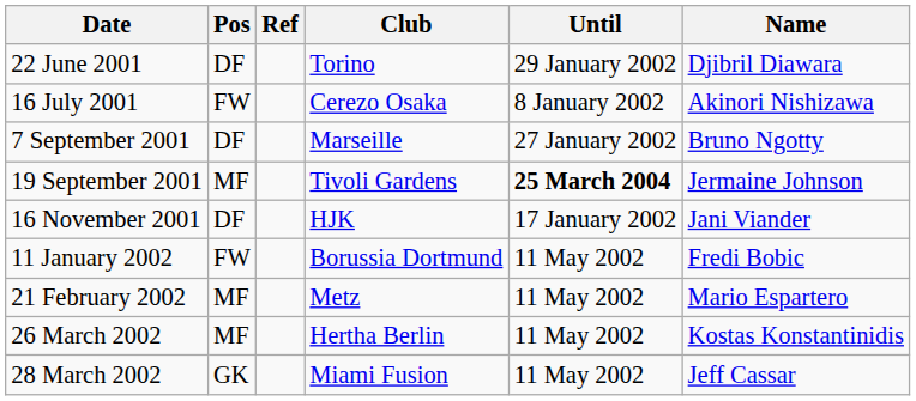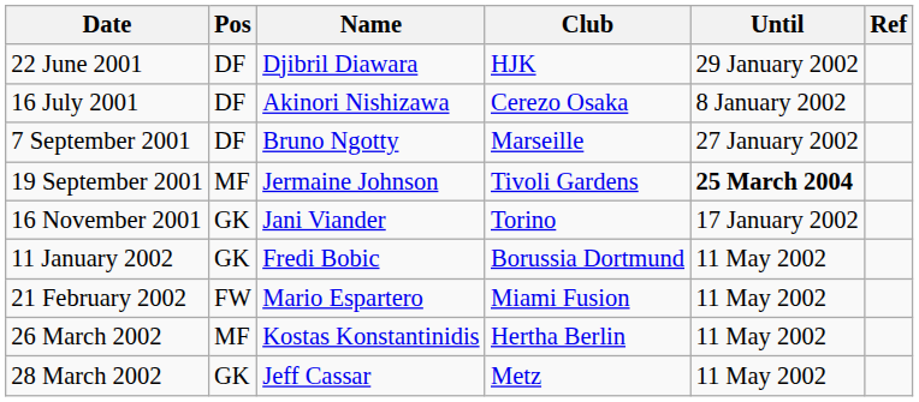 <table class="wikitable" style="text-align: left">
 <tr>
 <th>Date</th>
 <th>Pos</th>
-<th>Ref</th>
+<th>Name</th>
 <th>Club</th>
 <th>Until</th>
-<th>Name</th>
+<th>Ref</th>
 </tr>
 <tr>
 <td>22 June 2001</td>
 <td>DF</td>
+<td> <a href='#'>Djibril Diawara</a></td>
+<td> <a href='#'>HJK</a></td>
+<td>29 January 2002</td>
 <td></td>
-<td> <a href='#'>Torino</a></td>
-<td>29 January 2002</td>
-<td> <a href='#'>Djibril Diawara</a></td>
 </tr>
 <tr>
 <td>16 July 2001</td>
-<td>FW</td>
-<td></td>
+<td>DF</td>
+<td> <a href='#'>Akinori Nishizawa</a></td>
 <td> <a href='#'>Cerezo Osaka</a></td>
 <td>8 January 2002</td>
-<td> <a href='#'>Akinori Nishizawa</a></td>
+<td></td>
 </tr>
 <tr>
 <td>7 September 2001</td>
 <td>DF</td>
-<td></td>
+<td> <a href='#'>Bruno Ngotty</a></td>
 <td> <a href='#'>Marseille</a></td>
 <td>27 January 2002</td>
-<td> <a href='#'>Bruno Ngotty</a></td>
+<td></td>
 </tr>
 <tr>
 <td>19 September 2001</td>
 <td>MF</td>
-<td></td>
+<td> <a href='#'>Jermaine Johnson</a></td>
 <td> <a href='#'>Tivoli Gardens</a></td>
 <td><strong>25 March 2004</strong></td>
-<td> <a href='#'>Jermaine Johnson</a></td>
+<td></td>
 </tr>
 <tr>
 <td>16 November 2001</td>
-<td>DF</td>
+<td>GK</td>
+<td> <a href='#'>Jani Viander</a></td>
+<td> <a href='#'>Torino</a></td>
+<td>17 January 2002</td>
 <td></td>
-<td> <a href='#'>HJK</a></td>
-<td>17 January 2002</td>
-<td> <a href='#'>Jani Viander</a></td>
 </tr>
 <tr>
 <td>11 January 2002</td>
-<td>FW</td>
-<td></td>
+<td>GK</td>
+<td> <a href='#'>Fredi Bobic</a></td>
 <td> <a href='#'>Borussia Dortmund</a></td>
 <td>11 May 2002</td>
-<td> <a href='#'>Fredi Bobic</a></td>
+<td></td>
 </tr>
 <tr>
 <td>21 February 2002</td>
-<td>MF</td>
+<td>FW</td>
+<td> <a href='#'>Mario Espartero</a></td>
+<td> <a href='#'>Miami Fusion</a></td>
+<td>11 May 2002</td>
 <td></td>
-<td> <a href='#'>Metz</a></td>
-<td>11 May 2002</td>
-<td> <a href='#'>Mario Espartero</a></td>
 </tr>
 <tr>
 <td>26 March 2002</td>
 <td>MF</td>
-<td></td>
+<td> <a href='#'>Kostas Konstantinidis</a></td>
 <td> <a href='#'>Hertha Berlin</a></td>
 <td>11 May 2002</td>
-<td> <a href='#'>Kostas Konstantinidis</a></td>
+<td></td>
 </tr>
 <tr>
 <td>28 March 2002</td>
 <td>GK</td>
+<td> <a href='#'>Jeff Cassar</a></td>
+<td> <a href='#'>Metz</a></td>
+<td>11 May 2002</td>
 <td></td>
-<td> <a href='#'>Miami Fusion</a></td>
-<td>11 May 2002</td>
-<td> <a href='#'>Jeff Cassar</a></td>
 </tr>
 </table>
